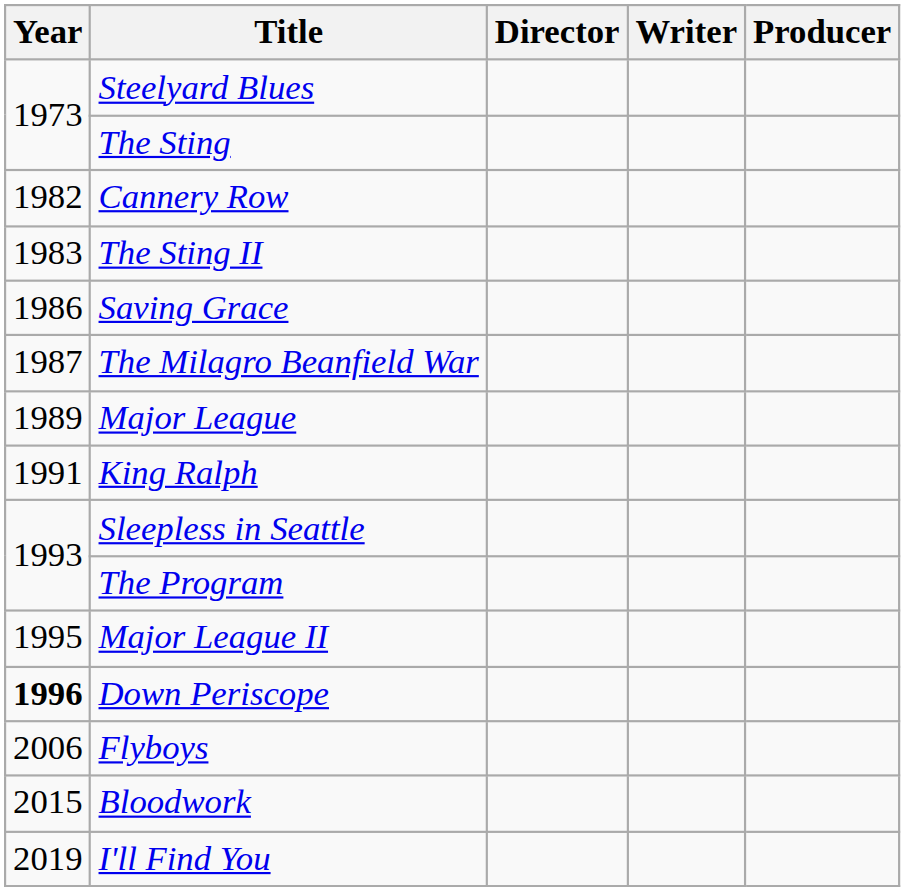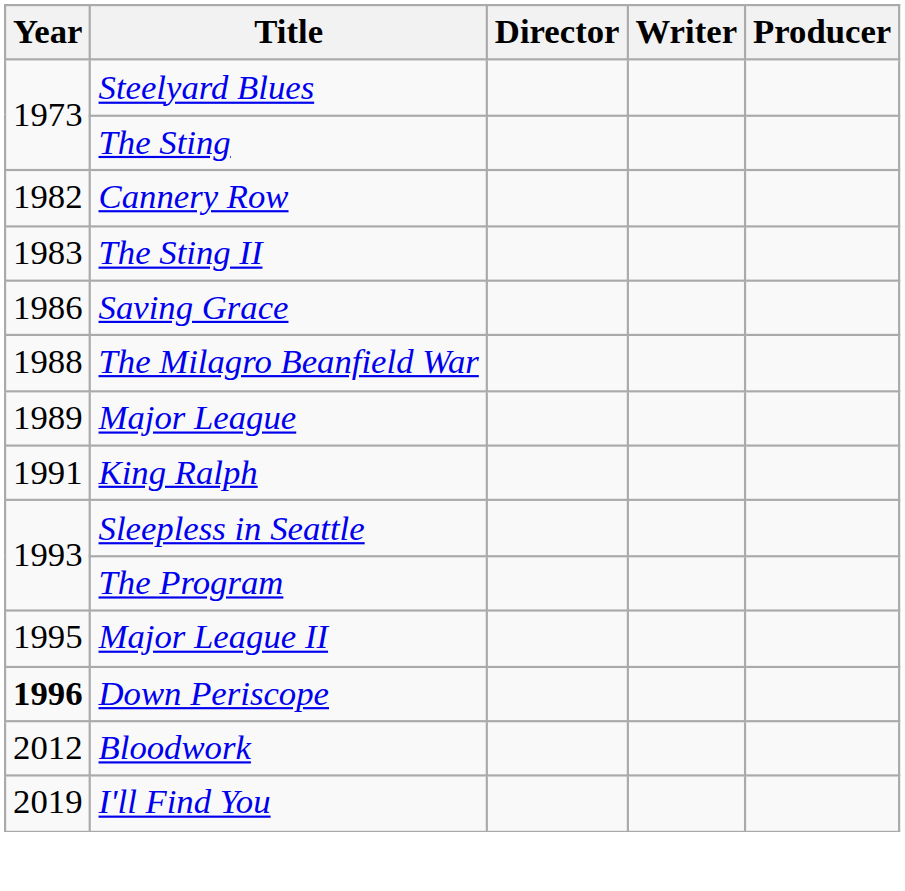 <table class="wikitable sortable">
 <tr>
 <th>Year</th>
 <th>Title</th>
 <th>Director</th>
 <th>Writer</th>
 <th>Producer</th>
 </tr>
 <tr>
 <td rowspan="2">1973</td>
 <td><em><a href='#'>Steelyard Blues</a></em></td>
 <td></td>
 <td></td>
 <td></td>
 </tr>
 <tr>
 <td><em><a href='#'>The Sting</a></em></td>
 <td></td>
 <td></td>
 <td></td>
 </tr>
 <tr>
 <td>1982</td>
 <td><em><a href='#'>Cannery Row</a></em></td>
 <td></td>
 <td></td>
 <td></td>
 </tr>
 <tr>
 <td>1983</td>
 <td><em><a href='#'>The Sting II</a></em></td>
 <td></td>
 <td></td>
 <td></td>
 </tr>
 <tr>
 <td>1986</td>
 <td><em><a href='#'>Saving Grace</a></em></td>
 <td></td>
 <td></td>
 <td></td>
 </tr>
 <tr>
-<td>1987</td>
+<td>1988</td>
 <td><em><a href='#'>The Milagro Beanfield War</a></em></td>
 <td></td>
 <td></td>
 <td></td>
 </tr>
 <tr>
 <td>1989</td>
 <td><em><a href='#'>Major League</a></em></td>
 <td></td>
 <td></td>
 <td></td>
 </tr>
 <tr>
 <td>1991</td>
 <td><em><a href='#'>King Ralph</a></em></td>
 <td></td>
 <td></td>
 <td></td>
 </tr>
 <tr>
 <td rowspan="2">1993</td>
 <td><em><a href='#'>Sleepless in Seattle</a></em></td>
 <td></td>
 <td></td>
 <td></td>
 </tr>
 <tr>
 <td><em><a href='#'>The Program</a></em></td>
 <td></td>
 <td></td>
 <td></td>
 </tr>
 <tr>
 <td>1995</td>
 <td><em><a href='#'>Major League II</a></em></td>
 <td></td>
 <td></td>
 <td></td>
 </tr>
 <tr>
 <td><strong>1996</strong></td>
 <td><em><a href='#'>Down Periscope</a></em></td>
 <td></td>
 <td></td>
 <td></td>
 </tr>
 <tr>
-<td>2006</td>
-<td><em><a href='#'>Flyboys</a></em></td>
-<td></td>
-<td></td>
-<td></td>
-</tr>
-<tr>
-<td>2015</td>
+<td>2012</td>
 <td><em><a href='#'>Bloodwork</a></em></td>
 <td></td>
 <td></td>
 <td></td>
 </tr>
 <tr>
 <td>2019</td>
 <td><em><a href='#'>I'll Find You</a></em></td>
 <td></td>
 <td></td>
 <td></td>
 </tr>
 </table>
